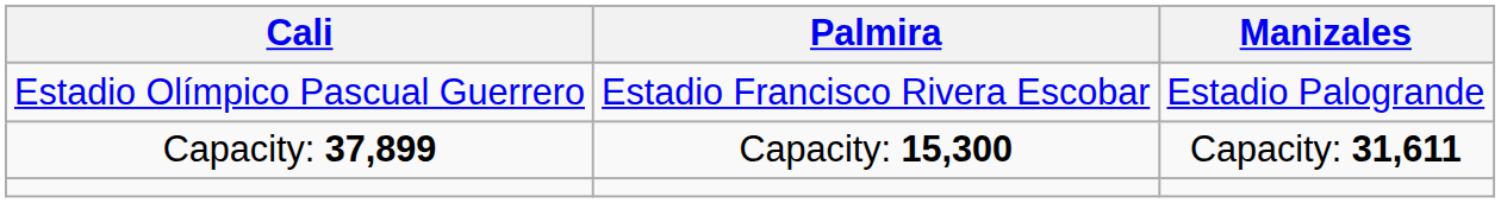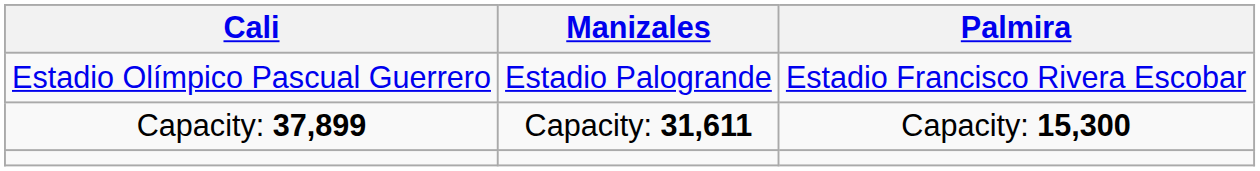 <table class="wikitable" style="text-align:center">
 <tr>
 <th><a href='#'>Cali</a></th>
+<th><a href='#'>Manizales</a></th>
 <th><a href='#'>Palmira</a></th>
-<th><a href='#'>Manizales</a></th>
 </tr>
 <tr>
 <td><a href='#'>Estadio Olímpico Pascual Guerrero</a></td>
+<td><a href='#'>Estadio Palogrande</a></td>
 <td><a href='#'>Estadio Francisco Rivera Escobar</a></td>
-<td><a href='#'>Estadio Palogrande</a></td>
 </tr>
 <tr>
 <td>Capacity: <strong>37,899</strong></td>
+<td>Capacity: <strong>31,611</strong></td>
 <td>Capacity: <strong>15,300</strong></td>
-<td>Capacity: <strong>31,611</strong></td>
 </tr>
 <tr>
 <td></td>
 <td></td>
 <td></td>
 </tr>
 </table>
